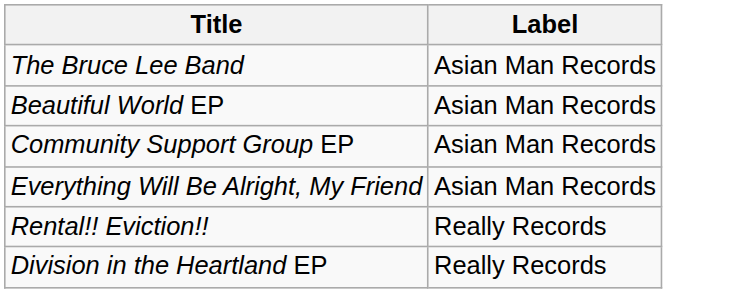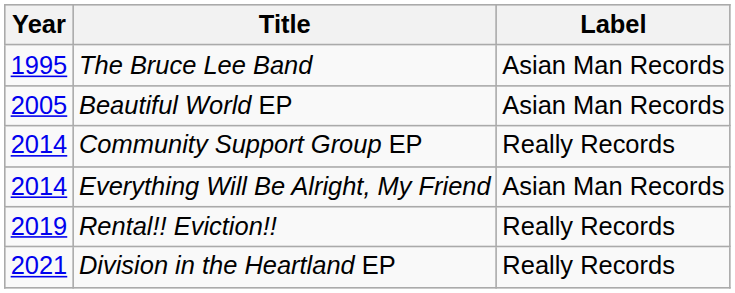 <table class="wikitable">
 <tr>
+<th>Year</th>
 <th>Title</th>
 <th>Label</th>
 </tr>
 <tr>
+<td><a href='#'>1995</a></td>
 <td><em>The Bruce Lee Band</em></td>
 <td>Asian Man Records</td>
 </tr>
 <tr>
+<td><a href='#'>2005</a></td>
 <td><em>Beautiful World</em> EP</td>
 <td>Asian Man Records</td>
 </tr>
 <tr>
+<td><a href='#'>2014</a></td>
 <td><em>Community Support Group</em> EP</td>
-<td>Asian Man Records</td>
+<td>Really Records</td>
 </tr>
 <tr>
+<td><a href='#'>2014</a></td>
 <td><em>Everything Will Be Alright, My Friend</em></td>
 <td>Asian Man Records</td>
 </tr>
 <tr>
+<td><a href='#'>2019</a></td>
 <td><em>Rental!! Eviction!!</em></td>
 <td>Really Records</td>
 </tr>
 <tr>
+<td><a href='#'>2021</a></td>
 <td><em>Division in the Heartland</em> EP</td>
 <td>Really Records</td>
 </tr>
 </table>
